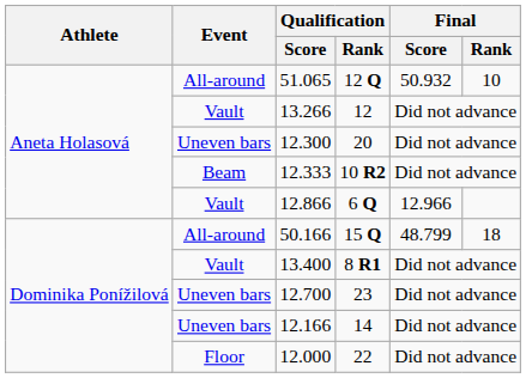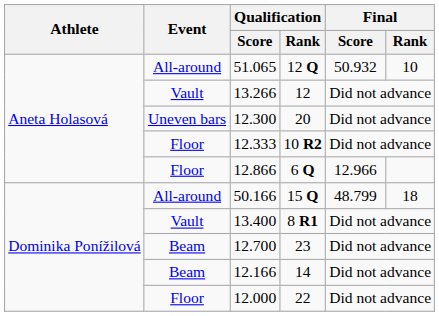 <table class="wikitable" style="text-align:center; font-size:90%">
 <tr>
 <th rowspan="2">Athlete</th>
 <th rowspan="2">Event</th>
 <th colspan="2">Qualification</th>
 <th colspan="2">Final</th>
 </tr>
 <tr style="font-size:95%">
 <th>Score</th>
 <th>Rank</th>
 <th>Score</th>
 <th>Rank</th>
 </tr>
 <tr>
 <td rowspan="5" align="left"><a href='#'>Aneta Holasová</a></td>
 <td><a href='#'>All-around</a></td>
 <td>51.065</td>
 <td>12 <strong>Q</strong></td>
 <td>50.932</td>
 <td>10</td>
 </tr>
 <tr>
 <td><a href='#'>Vault</a></td>
 <td>13.266</td>
 <td>12</td>
 <td colspan="2">Did not advance</td>
 </tr>
 <tr>
 <td><a href='#'>Uneven bars</a></td>
 <td>12.300</td>
 <td>20</td>
 <td colspan="2">Did not advance</td>
 </tr>
 <tr>
-<td><a href='#'>Beam</a></td>
+<td><a href='#'>Floor</a></td>
 <td>12.333</td>
 <td>10 <strong>R2</strong></td>
 <td colspan="2">Did not advance</td>
 </tr>
 <tr>
-<td><a href='#'>Vault</a></td>
+<td><a href='#'>Floor</a></td>
 <td>12.866</td>
 <td>6 <strong>Q</strong></td>
 <td>12.966</td>
 <td></td>
 </tr>
 <tr>
 <td rowspan="5"><a href='#'>Dominika Ponížilová</a></td>
 <td><a href='#'>All-around</a></td>
 <td>50.166</td>
 <td>15 <strong>Q</strong></td>
 <td>48.799</td>
 <td>18</td>
 </tr>
 <tr>
 <td><a href='#'>Vault</a></td>
 <td>13.400</td>
 <td>8 <strong>R1</strong></td>
 <td colspan="2">Did not advance</td>
 </tr>
 <tr>
-<td><a href='#'>Uneven bars</a></td>
+<td><a href='#'>Beam</a></td>
 <td>12.700</td>
 <td>23</td>
 <td colspan="2">Did not advance</td>
 </tr>
 <tr>
-<td><a href='#'>Uneven bars</a></td>
+<td><a href='#'>Beam</a></td>
 <td>12.166</td>
 <td>14</td>
 <td colspan="2">Did not advance</td>
 </tr>
 <tr>
 <td><a href='#'>Floor</a></td>
 <td>12.000</td>
 <td>22</td>
 <td colspan="2">Did not advance</td>
 </tr>
 </table>
